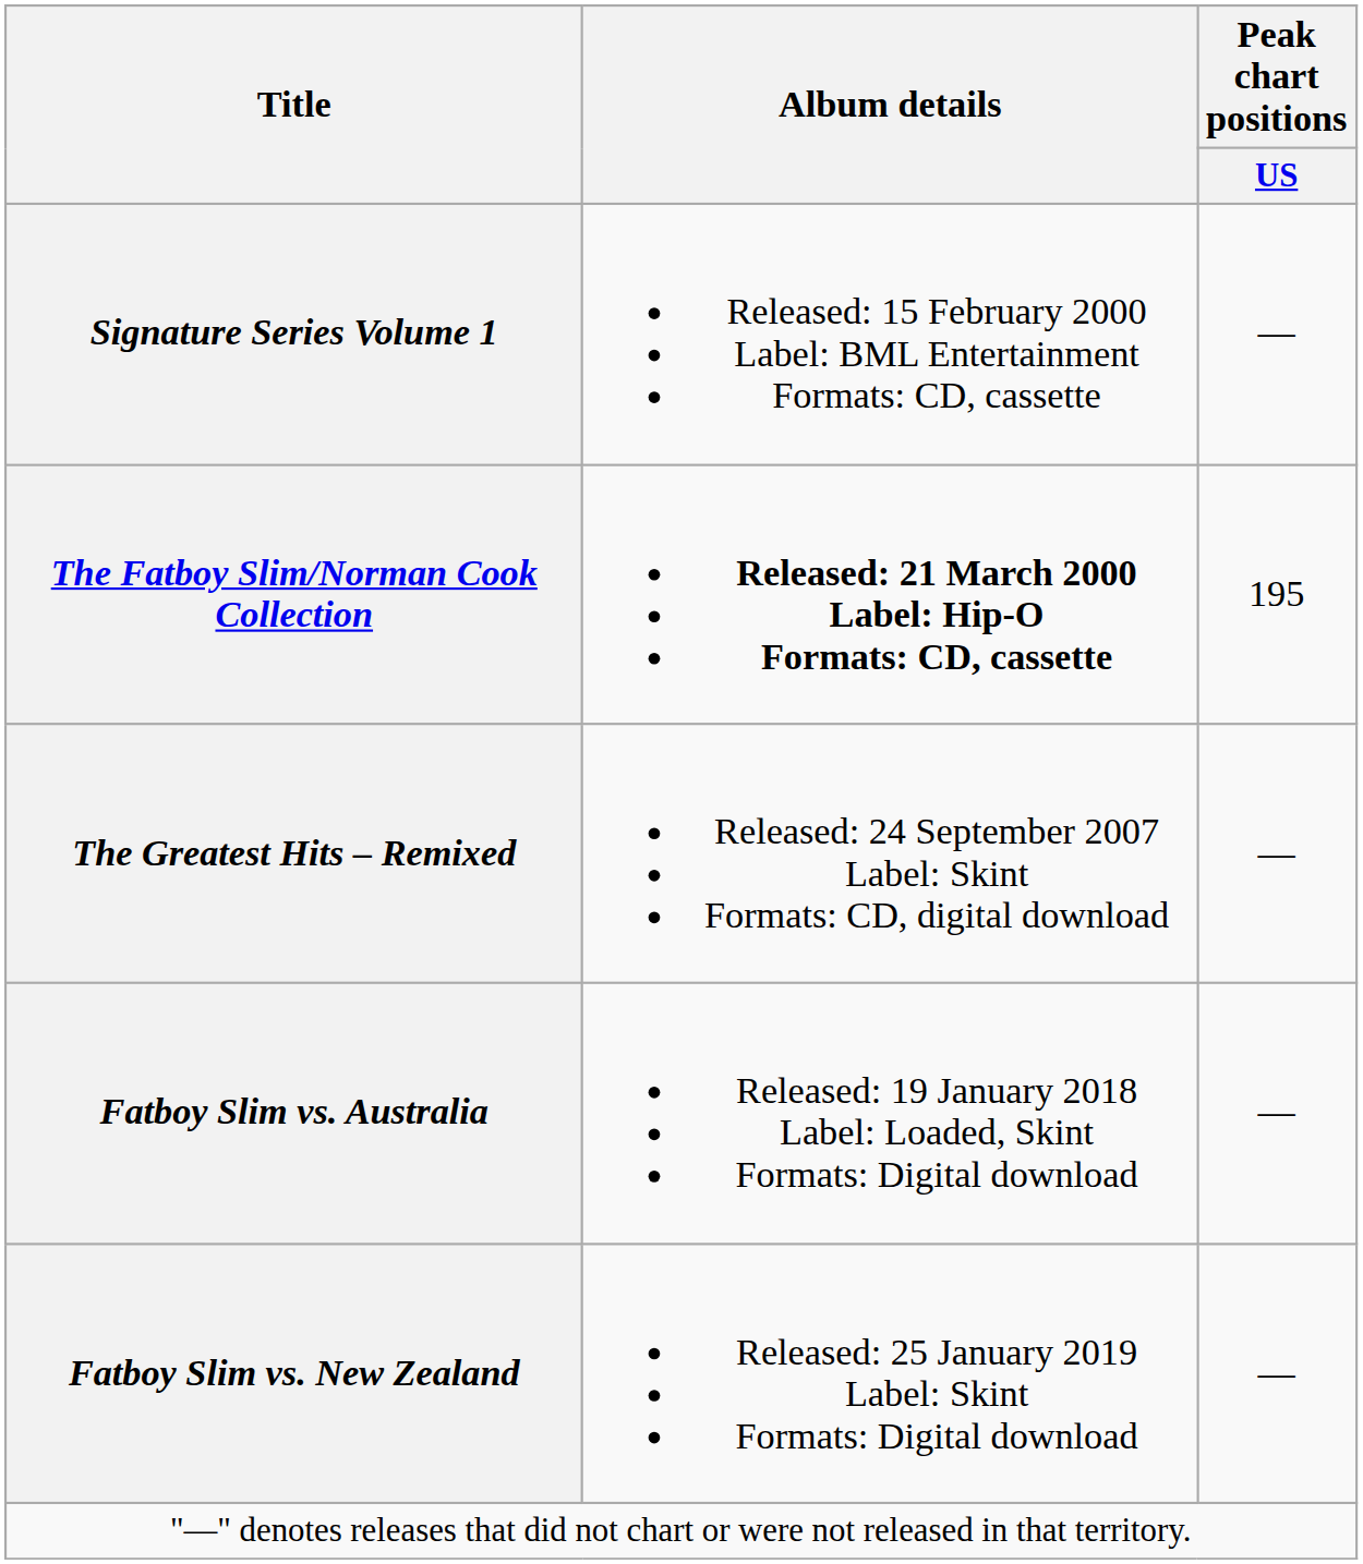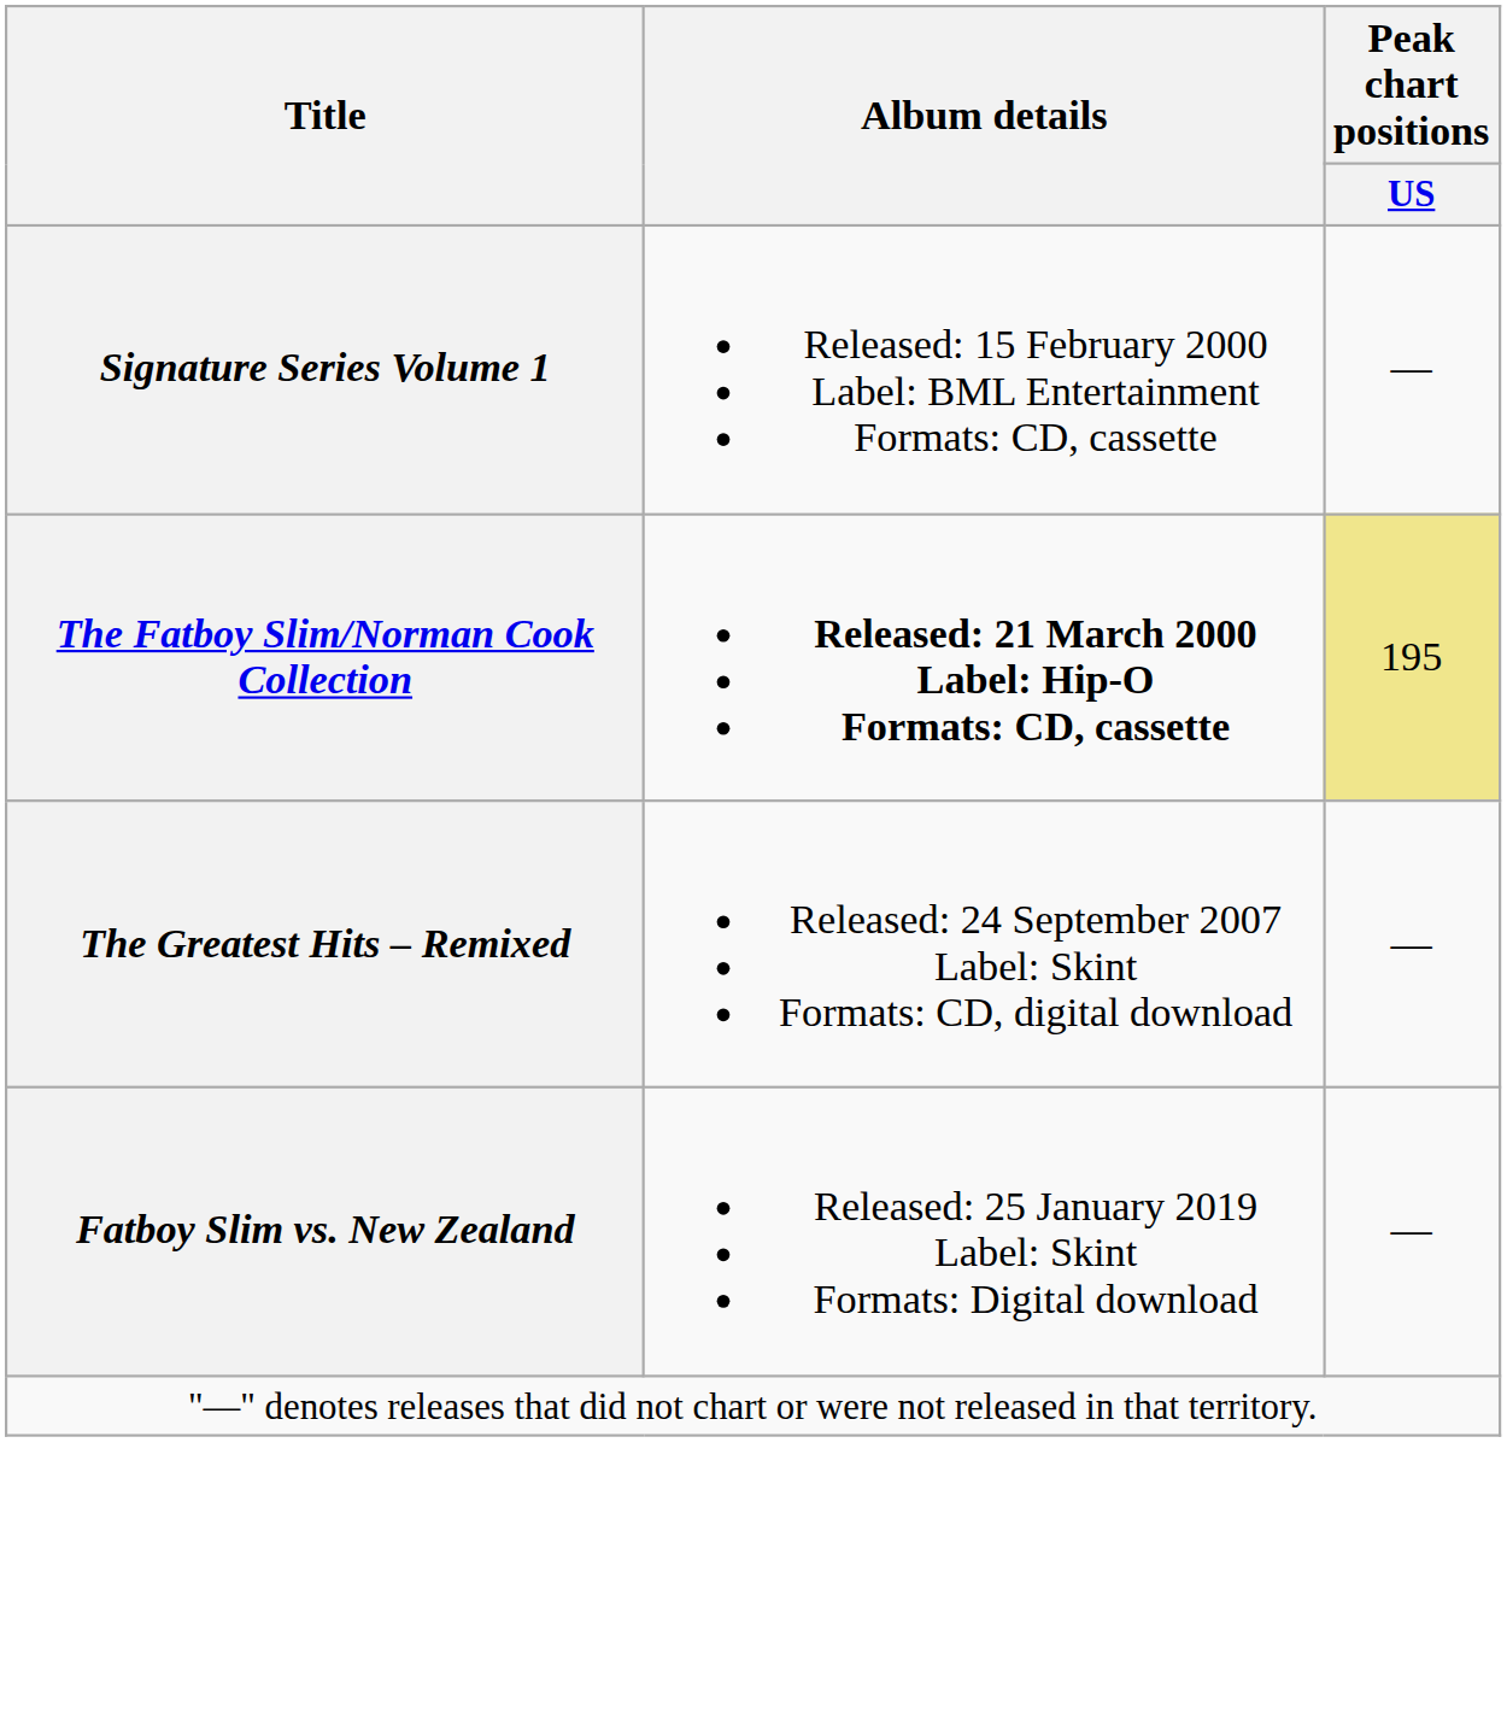 <table class="wikitable plainrowheaders" style="text-align:center;">
 <tr>
 <th scope="col" rowspan="2" style="width:15em;">Title</th>
 <th scope="col" rowspan="2" style="width:16em;">Album details</th>
 <th scope="col">Peak chart positions</th>
 </tr>
 <tr>
 <th scope="col" style="width:3em;font-size:90%;"><a href='#'>US</a><br></th>
 </tr>
 <tr>
 <th scope="row"><em>Signature Series Volume 1</em></th>
 <td><br><ul><li>Released: 15 February 2000</li><li>Label: BML Entertainment</li><li>Formats: CD, cassette</li></ul></td>
 <td>—</td>
 </tr>
 <tr>
 <th scope="row"><em><a href='#'>The Fatboy Slim/Norman Cook Collection</a></em></th>
 <td><strong><br><ul><li>Released: 21 March 2000</li><li>Label: Hip-O</li><li>Formats: CD, cassette</li></ul></strong></td>
-<td>195</td>
+<td style="background: khaki;">195</td>
 </tr>
 <tr>
 <th scope="row"><em>The Greatest Hits – Remixed</em></th>
 <td><br><ul><li>Released: 24 September 2007</li><li>Label: Skint</li><li>Formats: CD, digital download</li></ul></td>
-<td>—</td>
-</tr>
-<tr>
-<th scope="row"><em>Fatboy Slim vs. Australia</em></th>
-<td><br><ul><li>Released: 19 January 2018</li><li>Label: Loaded, Skint</li><li>Formats: Digital download</li></ul></td>
 <td>—</td>
 </tr>
 <tr>
 <th scope="row"><em>Fatboy Slim vs. New Zealand</em></th>
 <td><br><ul><li>Released: 25 January 2019</li><li>Label: Skint</li><li>Formats: Digital download</li></ul></td>
 <td>—</td>
 </tr>
 <tr>
 <td colspan="3" style="font-size:90%">"—" denotes releases that did not chart or were not released in that territory.</td>
 </tr>
 </table>
